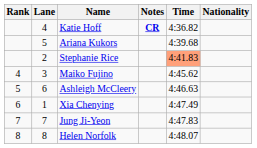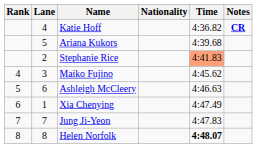 <table class="wikitable sortable" style="text-align:center">
 <tr>
 <th>Rank</th>
 <th>Lane</th>
 <th>Name</th>
+<th>Nationality</th>
+<th>Time</th>
 <th>Notes</th>
-<th>Time</th>
-<th>Nationality</th>
 </tr>
 <tr>
 <td></td>
 <td>4</td>
 <td align=left><a href='#'>Katie Hoff</a></td>
+<td align=left></td>
+<td>4:36.82</td>
 <td><strong><a href='#'>CR</a></strong></td>
-<td>4:36.82</td>
-<td align=left></td>
 </tr>
 <tr>
 <td></td>
 <td>5</td>
 <td align=left><a href='#'>Ariana Kukors</a></td>
+<td align=left></td>
+<td>4:39.68</td>
 <td></td>
-<td>4:39.68</td>
-<td align=left></td>
 </tr>
 <tr>
 <td></td>
 <td>2</td>
 <td align=left><a href='#'>Stephanie Rice</a></td>
+<td align=left></td>
+<td style="background: lightsalmon;">4:41.83</td>
 <td></td>
-<td style="background: lightsalmon;">4:41.83</td>
-<td align=left></td>
 </tr>
 <tr>
 <td>4</td>
 <td>3</td>
 <td align=left><a href='#'>Maiko Fujino</a></td>
+<td align=left></td>
+<td>4:45.62</td>
 <td></td>
-<td>4:45.62</td>
-<td align=left></td>
 </tr>
 <tr>
 <td>5</td>
 <td>6</td>
 <td align=left><a href='#'>Ashleigh McCleery</a></td>
+<td align=left></td>
+<td>4:46.63</td>
 <td></td>
-<td>4:46.63</td>
-<td align=left></td>
 </tr>
 <tr>
 <td>6</td>
 <td>1</td>
 <td align=left><a href='#'>Xia Chenying</a></td>
+<td align=left></td>
+<td>4:47.49</td>
 <td></td>
-<td>4:47.49</td>
-<td align=left></td>
 </tr>
 <tr>
 <td>7</td>
 <td>7</td>
 <td align=left><a href='#'>Jung Ji-Yeon</a></td>
+<td align=left></td>
+<td>4:47.83</td>
 <td></td>
-<td>4:47.83</td>
-<td align=left></td>
 </tr>
 <tr>
 <td>8</td>
 <td>8</td>
 <td align=left><a href='#'>Helen Norfolk</a></td>
+<td align=left></td>
+<td><strong>4:48.07</strong></td>
 <td></td>
-<td>4:48.07</td>
-<td align=left></td>
 </tr>
 </table>
